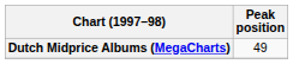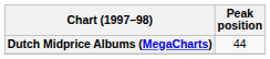 <table class="wikitable plainrowheaders sortable" style="text-align:center;">
 <tr>
 <th>Chart (1997–98)</th>
 <th>Peak<br>position</th>
 </tr>
 <tr>
 <th scope="row">Dutch Midprice Albums (<a href='#'>MegaCharts</a>)</th>
-<td>49</td>
+<td>44</td>
 </tr>
 <tr>
 </tr>
 <tr>
 </tr>
 </table>
